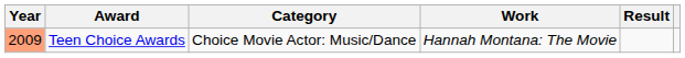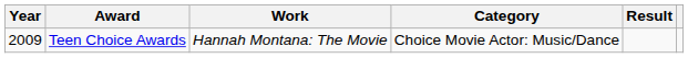 <table class="wikitable">
 <tr>
 <th>Year</th>
 <th>Award</th>
+<th>Work</th>
 <th>Category</th>
-<th>Work</th>
 <th>Result</th>
 <th></th>
 </tr>
 <tr>
-<td style="background: lightsalmon;">2009</td>
+<td>2009</td>
 <td><a href='#'>Teen Choice Awards</a></td>
+<td><em>Hannah Montana: The Movie</em></td>
 <td>Choice Movie Actor: Music/Dance</td>
-<td><em>Hannah Montana: The Movie</em></td>
 <td></td>
 <td></td>
 </tr>
 </table>
